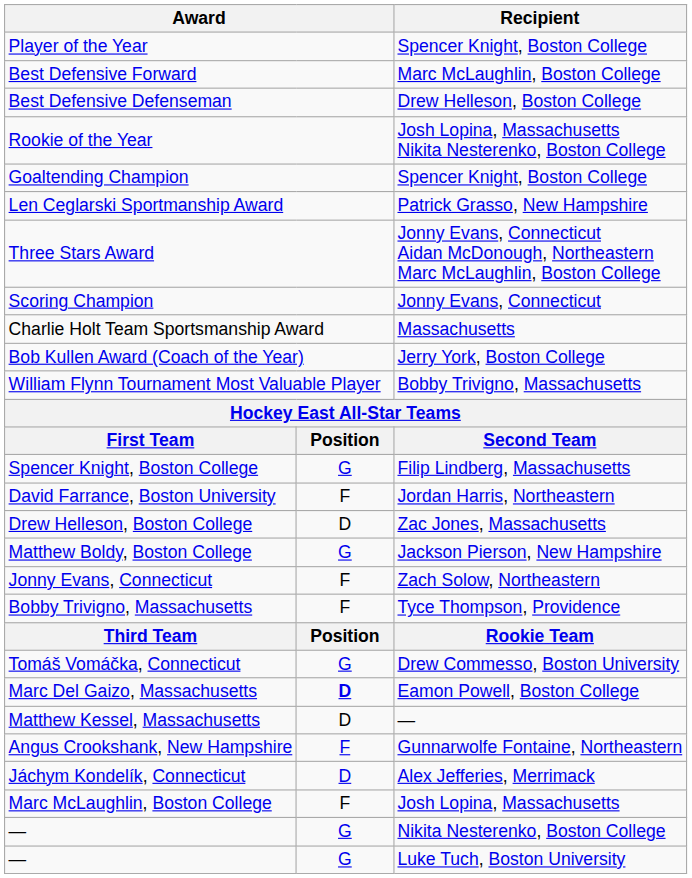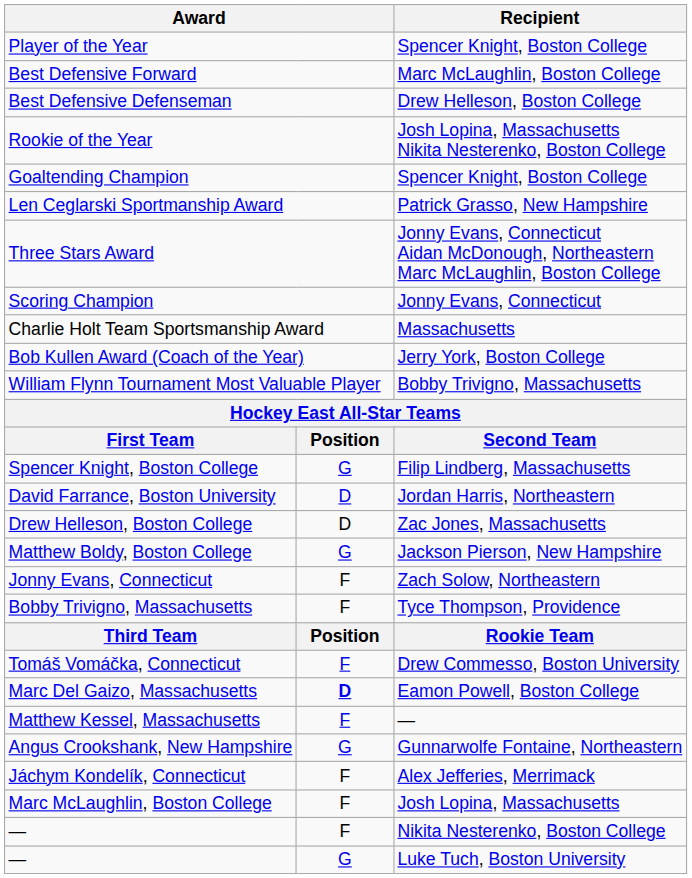 <table class="wikitable">
 <tr>
 <th colspan=2>Award</th>
 <th>Recipient</th>
 </tr>
 <tr>
 <td colspan=2><a href='#'>Player of the Year</a></td>
 <td><a href='#'>Spencer Knight</a>, <a href='#'>Boston College</a></td>
 </tr>
 <tr>
 <td colspan=2><a href='#'>Best Defensive Forward</a></td>
 <td><a href='#'>Marc McLaughlin</a>, <a href='#'>Boston College</a></td>
 </tr>
 <tr>
 <td colspan=2><a href='#'>Best Defensive Defenseman</a></td>
 <td><a href='#'>Drew Helleson</a>, <a href='#'>Boston College</a></td>
 </tr>
 <tr>
 <td colspan=2><a href='#'>Rookie of the Year</a></td>
 <td><a href='#'>Josh Lopina</a>, <a href='#'>Massachusetts</a><br><a href='#'>Nikita Nesterenko</a>, <a href='#'>Boston College</a></td>
 </tr>
 <tr>
 <td colspan=2><a href='#'>Goaltending Champion</a></td>
 <td><a href='#'>Spencer Knight</a>, <a href='#'>Boston College</a></td>
 </tr>
 <tr>
 <td colspan=2><a href='#'>Len Ceglarski Sportmanship Award</a></td>
 <td><a href='#'>Patrick Grasso</a>, <a href='#'>New Hampshire</a></td>
 </tr>
 <tr>
 <td colspan=2><a href='#'>Three Stars Award</a></td>
 <td><a href='#'>Jonny Evans</a>, <a href='#'>Connecticut</a><br><a href='#'>Aidan McDonough</a>, <a href='#'>Northeastern</a><br><a href='#'>Marc McLaughlin</a>, <a href='#'>Boston College</a></td>
 </tr>
 <tr>
 <td colspan=2><a href='#'>Scoring Champion</a></td>
 <td><a href='#'>Jonny Evans</a>, <a href='#'>Connecticut</a></td>
 </tr>
 <tr>
 <td colspan=2>Charlie Holt Team Sportsmanship Award</td>
 <td><a href='#'>Massachusetts</a></td>
 </tr>
 <tr>
 <td colspan=2><a href='#'>Bob Kullen Award (Coach of the Year)</a></td>
 <td><a href='#'>Jerry York</a>, <a href='#'>Boston College</a></td>
 </tr>
 <tr>
 <td colspan=2><a href='#'>William Flynn Tournament Most Valuable Player</a></td>
 <td><a href='#'>Bobby Trivigno</a>, <a href='#'>Massachusetts</a></td>
 </tr>
 <tr>
 <th colspan=3><a href='#'>Hockey East All-Star Teams</a></th>
 </tr>
 <tr>
 <th><a href='#'>First Team</a></th>
 <th>  Position  </th>
 <th><a href='#'>Second Team</a></th>
 </tr>
 <tr>
 <td><a href='#'>Spencer Knight</a>, <a href='#'>Boston College</a></td>
 <td align=center><a href='#'>G</a></td>
 <td><a href='#'>Filip Lindberg</a>, <a href='#'>Massachusetts</a></td>
 </tr>
 <tr>
 <td><a href='#'>David Farrance</a>, <a href='#'>Boston University</a></td>
-<td align=center>F</td>
+<td align=center><a href='#'>D</a></td>
 <td><a href='#'>Jordan Harris</a>, <a href='#'>Northeastern</a></td>
 </tr>
 <tr>
 <td><a href='#'>Drew Helleson</a>, <a href='#'>Boston College</a></td>
 <td align=center>D</td>
 <td><a href='#'>Zac Jones</a>, <a href='#'>Massachusetts</a></td>
 </tr>
 <tr>
 <td><a href='#'>Matthew Boldy</a>, <a href='#'>Boston College</a></td>
 <td align=center><a href='#'>G</a></td>
 <td><a href='#'>Jackson Pierson</a>, <a href='#'>New Hampshire</a></td>
 </tr>
 <tr>
 <td><a href='#'>Jonny Evans</a>, <a href='#'>Connecticut</a></td>
 <td align=center>F</td>
 <td><a href='#'>Zach Solow</a>, <a href='#'>Northeastern</a></td>
 </tr>
 <tr>
 <td><a href='#'>Bobby Trivigno</a>, <a href='#'>Massachusetts</a></td>
 <td align=center>F</td>
 <td><a href='#'>Tyce Thompson</a>, <a href='#'>Providence</a></td>
 </tr>
 <tr>
 <th><a href='#'>Third Team</a></th>
 <th>  Position  </th>
 <th><a href='#'>Rookie Team</a></th>
 </tr>
 <tr>
 <td><a href='#'>Tomáš Vomáčka</a>, <a href='#'>Connecticut</a></td>
-<td align=center><a href='#'>G</a></td>
+<td align=center><a href='#'>F</a></td>
 <td><a href='#'>Drew Commesso</a>, <a href='#'>Boston University</a></td>
 </tr>
 <tr>
 <td><a href='#'>Marc Del Gaizo</a>, <a href='#'>Massachusetts</a></td>
 <td align=center><strong><a href='#'>D</a></strong></td>
 <td><a href='#'>Eamon Powell</a>, <a href='#'>Boston College</a></td>
 </tr>
 <tr>
 <td><a href='#'>Matthew Kessel</a>, <a href='#'>Massachusetts</a></td>
-<td align=center>D</td>
+<td align=center><a href='#'>F</a></td>
 <td>—</td>
 </tr>
 <tr>
 <td><a href='#'>Angus Crookshank</a>, <a href='#'>New Hampshire</a></td>
-<td align=center><a href='#'>F</a></td>
+<td align=center><a href='#'>G</a></td>
 <td><a href='#'>Gunnarwolfe Fontaine</a>, <a href='#'>Northeastern</a></td>
 </tr>
 <tr>
 <td><a href='#'>Jáchym Kondelík</a>, <a href='#'>Connecticut</a></td>
-<td align=center><a href='#'>D</a></td>
+<td align=center>F</td>
 <td><a href='#'>Alex Jefferies</a>, <a href='#'>Merrimack</a></td>
 </tr>
 <tr>
 <td><a href='#'>Marc McLaughlin</a>, <a href='#'>Boston College</a></td>
 <td align=center>F</td>
 <td><a href='#'>Josh Lopina</a>, <a href='#'>Massachusetts</a></td>
 </tr>
 <tr>
 <td>—</td>
-<td align=center><a href='#'>G</a></td>
+<td align=center>F</td>
 <td><a href='#'>Nikita Nesterenko</a>, <a href='#'>Boston College</a></td>
 </tr>
 <tr>
 <td>—</td>
 <td align=center><a href='#'>G</a></td>
 <td><a href='#'>Luke Tuch</a>, <a href='#'>Boston University</a></td>
 </tr>
 </table>
